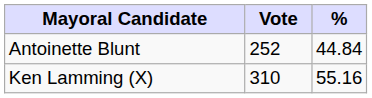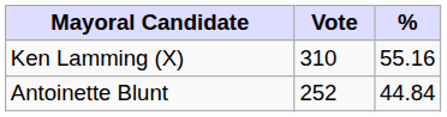 <table class="wikitable">
 <tr>
 <th style="background:#ddf; width:200px;">Mayoral Candidate </th>
 <th style="background:#ddf; width:50px;">Vote</th>
 <th style="background:#ddf; width:30px;">%</th>
 </tr>
 <tr>
+<td>Ken Lamming (X)</td>
+<td>310</td>
+<td>55.16</td>
+</tr>
+<tr>
 <td>Antoinette Blunt</td>
 <td>252</td>
 <td>44.84</td>
 </tr>
-<tr>
-<td>Ken Lamming (X)</td>
-<td>310</td>
-<td>55.16</td>
-</tr>
 </table>
